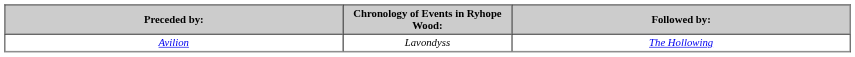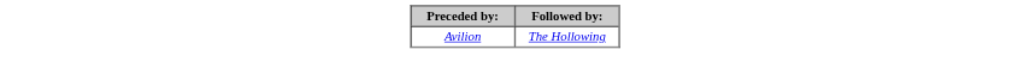 <table border=1  cellpadding=3 cellspacing=0 align=center>
 <tr --- bgcolor="#cccccc">
 <th width="40%">Preceded by:</th>
-<th width="20%">Chronology of Events in Ryhope Wood:<br></th>
 <th width="40%">Followed by:</th>
 </tr>
 <tr ---- align="center">
 <td><em><a href='#'>Avilion</a></em></td>
-<td><em>Lavondyss</em></td>
 <td><em><a href='#'>The Hollowing</a></em></td>
 </tr>
 </table>
